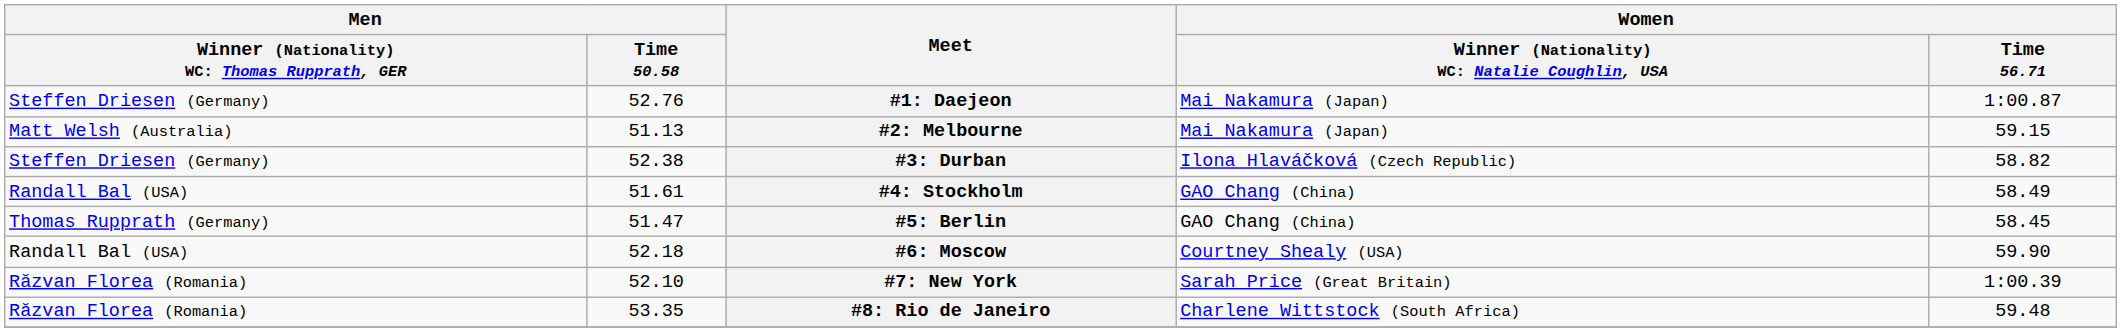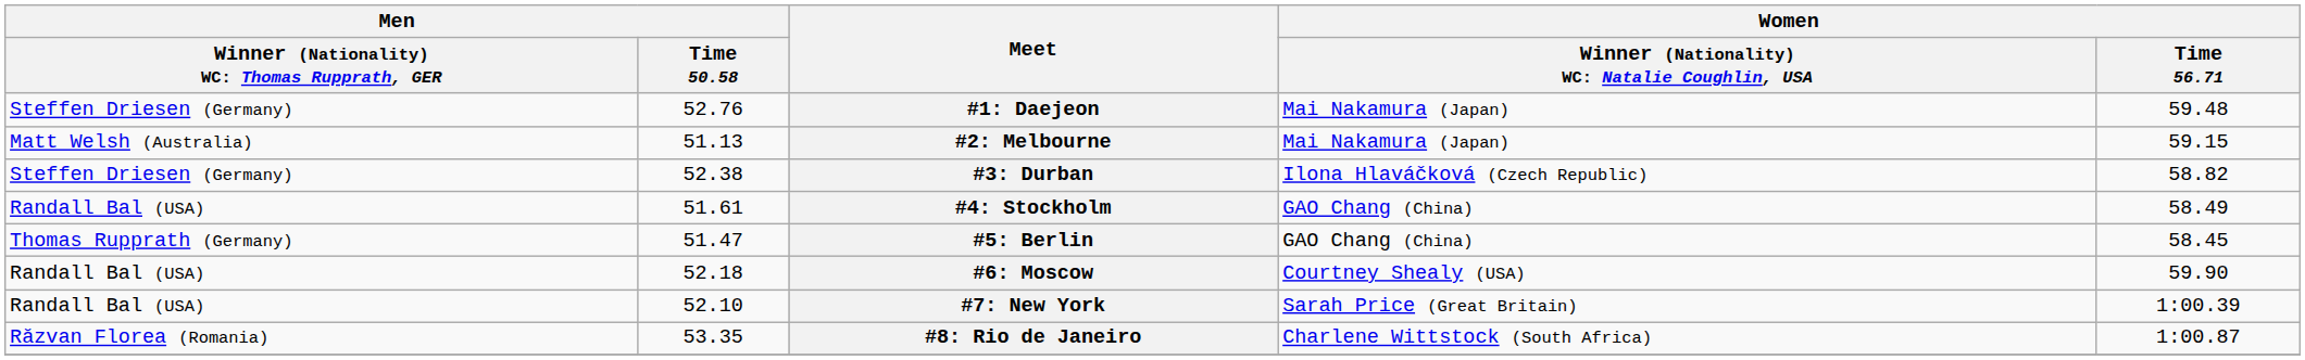 <table class=wikitable width="75%">
 <tr>
 <th colspan="2">Men</th>
 <th rowspan="2">Meet</th>
 <th colspan="2">Women</th>
 </tr>
 <tr>
 <th>Winner <small>(Nationality)<br> WC: <em><a href='#'>Thomas Rupprath</a>, GER</em></small></th>
 <th>Time <br><small> <em>50.58</em> </small></th>
 <th>Winner <small>(Nationality)<br>WC: <em><a href='#'>Natalie Coughlin</a>, USA</em></small></th>
 <th>Time<br><small><em>56.71</em></small></th>
 </tr>
 <tr>
 <td> <a href='#'>Steffen Driesen</a> <small>(Germany)</small></td>
 <td align=center>52.76</td>
 <th>#1: Daejeon</th>
 <td> <a href='#'>Mai Nakamura</a> <small>(Japan)</small></td>
-<td align=center>1:00.87</td>
+<td align=center>59.48</td>
 </tr>
 <tr>
 <td> <a href='#'>Matt Welsh</a> <small>(Australia)</small></td>
 <td align=center>51.13</td>
 <th>#2: Melbourne</th>
 <td> <a href='#'>Mai Nakamura</a> <small>(Japan)</small></td>
 <td align=center>59.15</td>
 </tr>
 <tr>
 <td> <a href='#'>Steffen Driesen</a> <small>(Germany)</small></td>
 <td align=center>52.38</td>
 <th>#3: Durban</th>
 <td> <a href='#'>Ilona Hlaváčková</a> <small>(Czech Republic)</small></td>
 <td align=center>58.82</td>
 </tr>
 <tr>
 <td> <a href='#'>Randall Bal</a> <small>(USA)</small></td>
 <td align=center>51.61</td>
 <th>#4: Stockholm</th>
 <td> <a href='#'>GAO Chang</a> <small>(China)</small></td>
 <td align=center>58.49</td>
 </tr>
 <tr>
 <td> <a href='#'>Thomas Rupprath</a> <small>(Germany)</small></td>
 <td align=center>51.47</td>
 <th>#5: Berlin</th>
 <td> GAO Chang <small>(China)</small></td>
 <td align=center>58.45</td>
 </tr>
 <tr>
 <td> Randall Bal <small>(USA)</small></td>
 <td align=center>52.18</td>
 <th>#6: Moscow</th>
 <td> <a href='#'>Courtney Shealy</a> <small>(USA)</small></td>
 <td align=center>59.90</td>
 </tr>
 <tr>
-<td> <a href='#'>Răzvan Florea</a> <small>(Romania)</small></td>
+<td> Randall Bal <small>(USA)</small></td>
 <td align=center>52.10</td>
 <th>#7: New York</th>
 <td> <a href='#'>Sarah Price</a> <small>(Great Britain)</small></td>
 <td align=center>1:00.39</td>
 </tr>
 <tr>
 <td> <a href='#'>Răzvan Florea</a> <small>(Romania)</small></td>
 <td align=center>53.35</td>
 <th>#8: Rio de Janeiro</th>
 <td> <a href='#'>Charlene Wittstock</a> <small>(South Africa)</small></td>
-<td align=center>59.48</td>
+<td align=center>1:00.87</td>
 </tr>
 <tr>
 </tr>
 </table>
